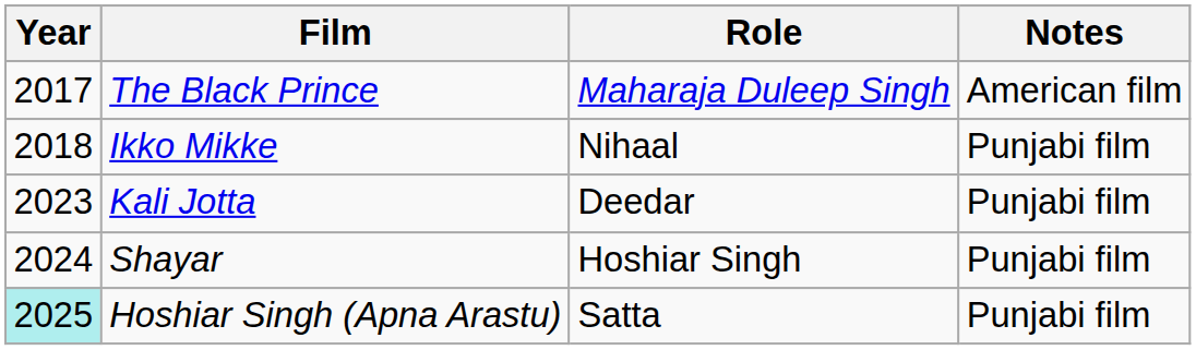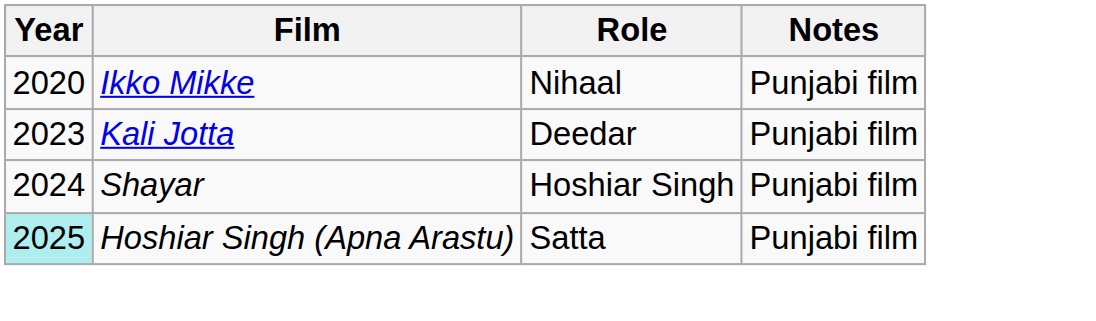 <table class="wikitable sortable">
 <tr style="background:#ccc; text-align:center;">
 <th>Year</th>
 <th>Film</th>
 <th>Role</th>
 <th>Notes</th>
 </tr>
 <tr>
-<td>2017</td>
-<td><em><a href='#'>The Black Prince</a></em></td>
-<td><em><a href='#'>Maharaja Duleep Singh</a></em></td>
-<td>American film</td>
-</tr>
-<tr>
-<td>2018</td>
+<td>2020</td>
 <td><em><a href='#'>Ikko Mikke</a></em></td>
 <td>Nihaal</td>
 <td>Punjabi film</td>
 </tr>
 <tr>
 <td>2023</td>
 <td><em><a href='#'>Kali Jotta</a></em></td>
 <td>Deedar</td>
 <td>Punjabi film</td>
 </tr>
 <tr>
 <td>2024</td>
 <td><em>Shayar</em></td>
 <td>Hoshiar Singh</td>
 <td>Punjabi film</td>
 </tr>
 <tr>
 <td style="background: paleturquoise;">2025</td>
 <td><em>Hoshiar Singh (Apna Arastu)</em></td>
 <td>Satta</td>
 <td>Punjabi film</td>
 </tr>
 </table>
